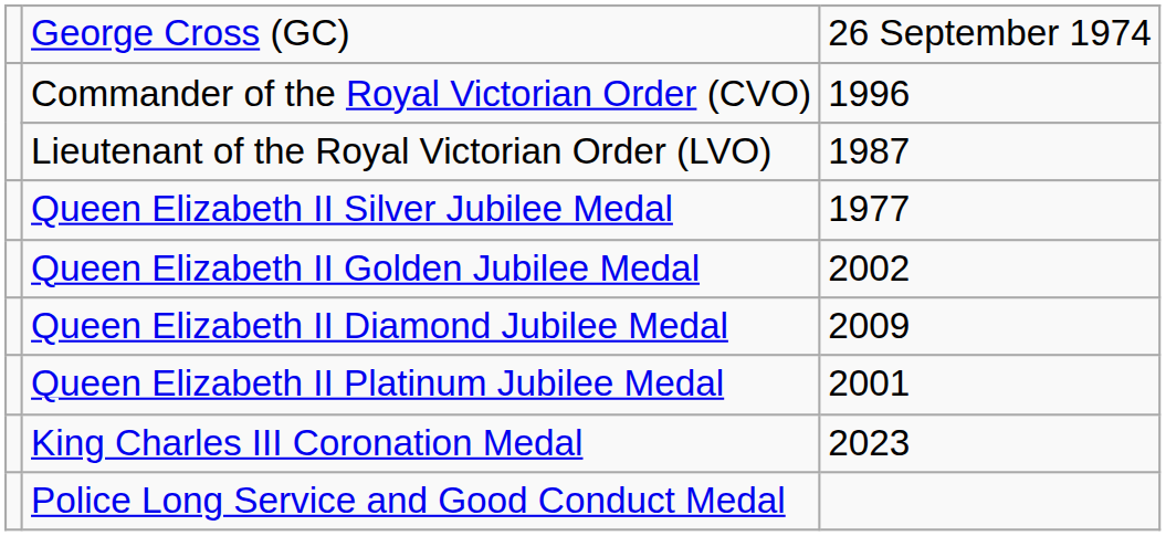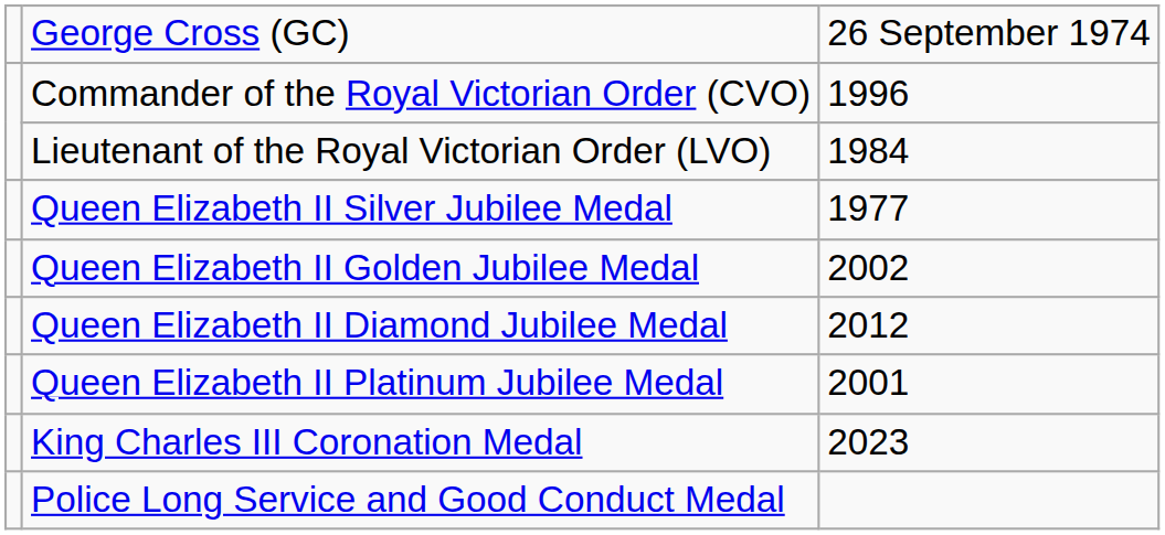 <table class="wikitable">
 <tr>
 <td></td>
 <td><a href='#'>George Cross</a> (GC)</td>
 <td>26 September 1974</td>
 </tr>
 <tr>
 <td rowspan=2></td>
 <td>Commander of the <a href='#'>Royal Victorian Order</a> (CVO)</td>
 <td>1996</td>
 </tr>
 <tr>
 <td>Lieutenant of the Royal Victorian Order (LVO)</td>
-<td>1987</td>
+<td>1984</td>
 </tr>
 <tr>
 <td></td>
 <td><a href='#'>Queen Elizabeth II Silver Jubilee Medal</a></td>
 <td>1977</td>
 </tr>
 <tr>
 <td></td>
 <td><a href='#'>Queen Elizabeth II Golden Jubilee Medal</a></td>
 <td>2002</td>
 </tr>
 <tr>
 <td></td>
 <td><a href='#'>Queen Elizabeth II Diamond Jubilee Medal</a></td>
-<td>2009</td>
+<td>2012</td>
 </tr>
 <tr>
 <td></td>
 <td><a href='#'>Queen Elizabeth II Platinum Jubilee Medal</a></td>
 <td>2001</td>
 </tr>
 <tr>
 <td></td>
 <td><a href='#'>King Charles III Coronation Medal</a></td>
 <td>2023</td>
 </tr>
 <tr>
 <td></td>
 <td><a href='#'>Police Long Service and Good Conduct Medal</a></td>
 <td></td>
 </tr>
 </table>
